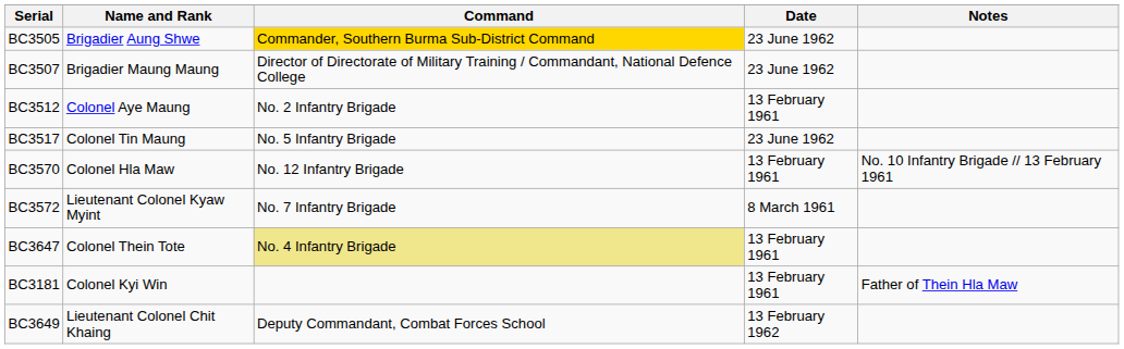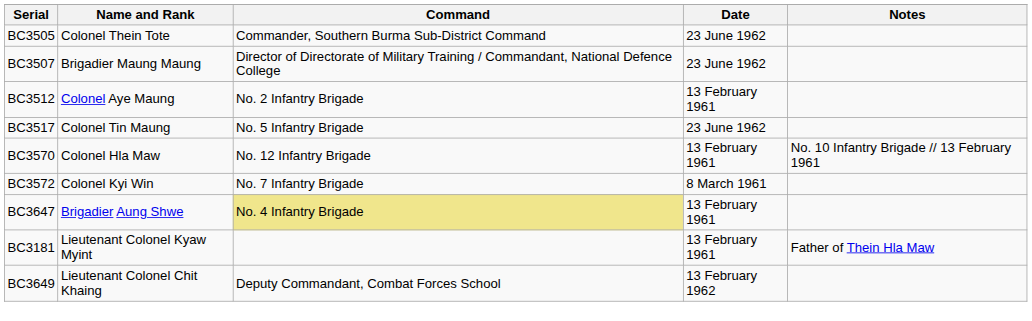 <table class="wikitable">
 <tr>
 </tr>
 <tr>
 <th style="text-align: center">Serial</th>
 <th !style="text-align: center">Name and Rank</th>
 <th ! style="text-align: center">Command</th>
 <th ! style="text-align: center">Date</th>
 <th ! style="text-align: center">Notes</th>
 </tr>
 <tr>
 <td>BC3505</td>
-<td><a href='#'>Brigadier</a> <a href='#'>Aung Shwe</a></td>
-<td style="background: gold;">Commander, Southern Burma Sub-District Command</td>
+<td>Colonel Thein Tote</td>
+<td>Commander, Southern Burma Sub-District Command</td>
 <td>23 June 1962</td>
 <td></td>
 </tr>
 <tr>
 <td>BC3507</td>
 <td>Brigadier Maung Maung</td>
 <td>Director of Directorate of Military Training / Commandant, National Defence College</td>
 <td>23 June 1962</td>
 <td></td>
 </tr>
 <tr>
 <td>BC3512</td>
 <td><a href='#'>Colonel</a> Aye Maung</td>
 <td>No. 2 Infantry Brigade</td>
 <td>13 February 1961</td>
 <td></td>
 </tr>
 <tr>
 <td>BC3517</td>
 <td>Colonel Tin Maung</td>
 <td>No. 5 Infantry Brigade</td>
 <td>23 June 1962</td>
 <td></td>
 </tr>
 <tr>
 <td>BC3570</td>
 <td>Colonel Hla Maw</td>
 <td>No. 12 Infantry Brigade</td>
 <td>13 February 1961</td>
 <td>No. 10 Infantry Brigade // 13 February 1961</td>
 </tr>
 <tr>
 <td>BC3572</td>
-<td>Lieutenant Colonel Kyaw Myint</td>
+<td>Colonel Kyi Win</td>
 <td>No. 7 Infantry Brigade</td>
 <td>8 March 1961</td>
 <td></td>
 </tr>
 <tr>
 <td>BC3647</td>
-<td>Colonel Thein Tote</td>
+<td><a href='#'>Brigadier</a> <a href='#'>Aung Shwe</a></td>
 <td style="background: khaki;">No. 4 Infantry Brigade</td>
 <td>13 February 1961</td>
 <td></td>
 </tr>
 <tr>
 <td>BC3181</td>
-<td>Colonel Kyi Win</td>
+<td>Lieutenant Colonel Kyaw Myint</td>
 <td></td>
 <td>13 February 1961</td>
 <td>Father of <a href='#'>Thein Hla Maw</a></td>
 </tr>
 <tr>
 <td>BC3649</td>
 <td>Lieutenant Colonel Chit Khaing</td>
 <td>Deputy Commandant, Combat Forces School</td>
 <td>13 February 1962</td>
 <td></td>
 </tr>
 </table>
